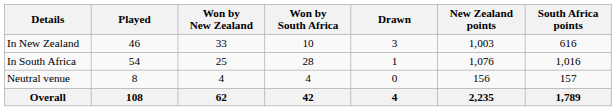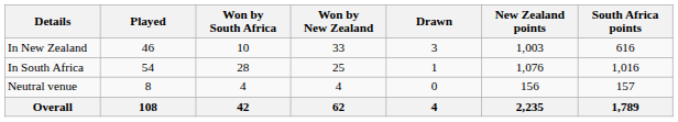 <table class="wikitable sortable">
 <tr>
 <th width="125">Details</th>
 <th width="125">Played</th>
+<th width="125">Won by<br>South Africa</th>
 <th width="125">Won by<br>New Zealand</th>
-<th width="125">Won by<br>South Africa</th>
 <th width="125">Drawn</th>
 <th width="125">New Zealand points</th>
 <th width="125">South Africa points</th>
 </tr>
 <tr>
 <td>In New Zealand</td>
 <td align=center>46</td>
+<td align=center>10</td>
 <td align=center>33</td>
-<td align=center>10</td>
 <td align=center>3</td>
 <td align=center>1,003</td>
 <td align=center>616</td>
 </tr>
 <tr>
 <td>In South Africa</td>
 <td align=center>54</td>
+<td align=center>28</td>
 <td align=center>25</td>
-<td align=center>28</td>
 <td align=center>1</td>
 <td align=center>1,076</td>
 <td align=center>1,016</td>
 </tr>
 <tr>
 <td>Neutral venue</td>
 <td align=center>8</td>
 <td align=center>4</td>
 <td align=center>4</td>
 <td align=center>0</td>
 <td align=center>156</td>
 <td align=center>157</td>
 </tr>
 <tr>
 <th align=center>Overall</th>
 <th align=center>108</th>
+<th align=center>42</th>
 <th align=center>62</th>
-<th align=center>42</th>
 <th align=center>4</th>
 <th align=center>2,235</th>
 <th align=center>1,789</th>
 </tr>
 </table>
